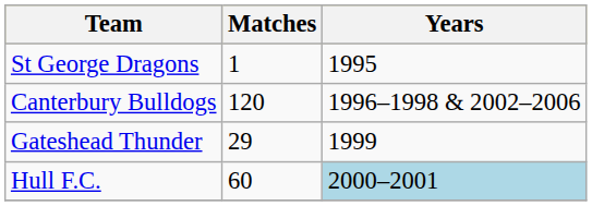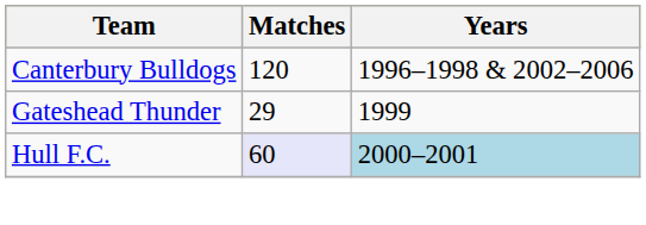 <table class="wikitable">
 <tr bgcolor=#bdb76b>
 <th>Team</th>
 <th>Matches</th>
 <th>Years</th>
-</tr>
-<tr>
-<td><a href='#'>St George Dragons</a></td>
-<td>1</td>
-<td>1995</td>
 </tr>
 <tr>
 <td><a href='#'>Canterbury Bulldogs</a></td>
 <td>120</td>
 <td>1996–1998 & 2002–2006</td>
 </tr>
 <tr>
 <td><a href='#'>Gateshead Thunder</a></td>
 <td>29</td>
 <td>1999</td>
 </tr>
 <tr>
 <td><a href='#'>Hull F.C.</a></td>
-<td>60</td>
+<td style="background: lavender;">60</td>
 <td style="background: lightblue;">2000–2001</td>
 </tr>
 <tr>
 </tr>
 </table>
